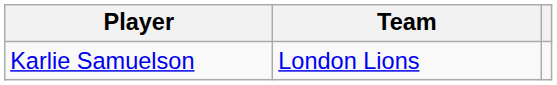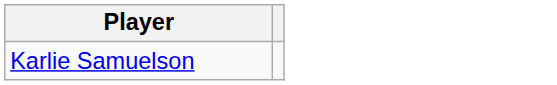 <table class="wikitable" style="text-align: center;">
 <tr>
 <th style="width:175px;">Player</th>
-<th style="width:175px;">Team</th>
 <th></th>
 </tr>
 <tr>
 <td align=left> <a href='#'>Karlie Samuelson</a></td>
-<td align=left> <a href='#'>London Lions</a></td>
 <td></td>
 </tr>
 </table>
